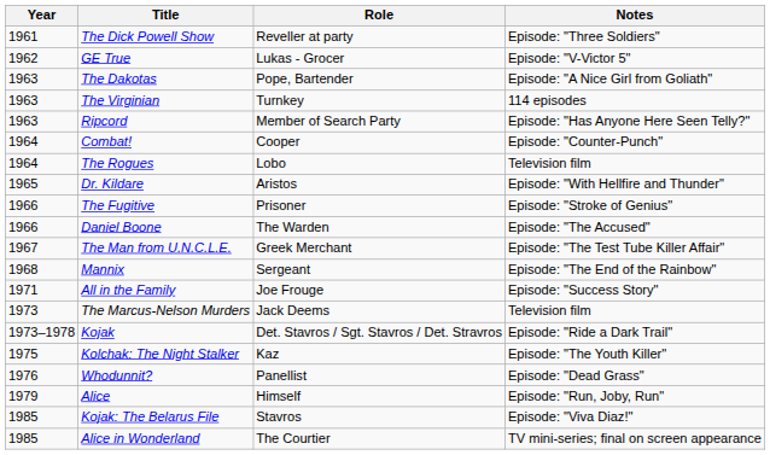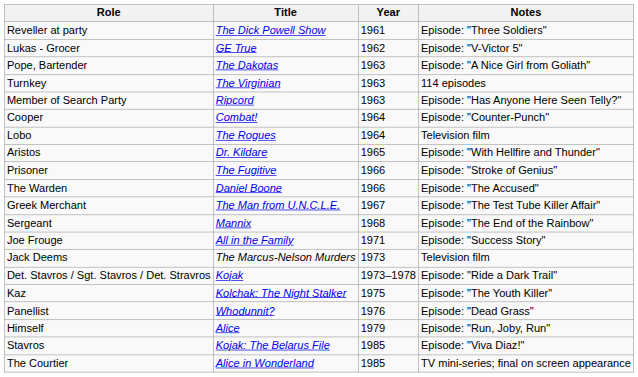 <table class="wikitable sortable">
 <tr>
+<th>Role</th>
+<th>Title</th>
 <th>Year</th>
-<th>Title</th>
-<th>Role</th>
 <th class="unsortable">Notes</th>
 </tr>
 <tr>
+<td>Reveller at party</td>
+<td><em><a href='#'>The Dick Powell Show</a></em></td>
 <td>1961</td>
-<td><em><a href='#'>The Dick Powell Show</a></em></td>
-<td>Reveller at party</td>
 <td>Episode: "Three Soldiers"</td>
 </tr>
 <tr>
+<td>Lukas - Grocer</td>
+<td><em><a href='#'>GE True</a></em></td>
 <td>1962</td>
-<td><em><a href='#'>GE True</a></em></td>
-<td>Lukas - Grocer</td>
 <td>Episode: "V-Victor 5"</td>
 </tr>
 <tr>
+<td>Pope, Bartender</td>
+<td><em><a href='#'>The Dakotas</a></em></td>
 <td>1963</td>
-<td><em><a href='#'>The Dakotas</a></em></td>
-<td>Pope, Bartender</td>
 <td>Episode: "A Nice Girl from Goliath"</td>
 </tr>
 <tr>
+<td>Turnkey</td>
+<td><em><a href='#'>The Virginian</a></em></td>
 <td>1963</td>
-<td><em><a href='#'>The Virginian</a></em></td>
-<td>Turnkey</td>
 <td>114 episodes</td>
 </tr>
 <tr>
+<td>Member of Search Party</td>
+<td><em><a href='#'>Ripcord</a></em></td>
 <td>1963</td>
-<td><em><a href='#'>Ripcord</a></em></td>
-<td>Member of Search Party</td>
 <td>Episode: "Has Anyone Here Seen Telly?"</td>
 </tr>
 <tr>
+<td>Cooper</td>
+<td><em><a href='#'>Combat!</a></em></td>
 <td>1964</td>
-<td><em><a href='#'>Combat!</a></em></td>
-<td>Cooper</td>
 <td>Episode: "Counter-Punch"</td>
 </tr>
 <tr>
+<td>Lobo</td>
+<td><em><a href='#'>The Rogues</a></em></td>
 <td>1964</td>
-<td><em><a href='#'>The Rogues</a></em></td>
-<td>Lobo</td>
 <td>Television film</td>
 </tr>
 <tr>
+<td>Aristos</td>
+<td><em><a href='#'>Dr. Kildare</a></em></td>
 <td>1965</td>
-<td><em><a href='#'>Dr. Kildare</a></em></td>
-<td>Aristos</td>
 <td>Episode: "With Hellfire and Thunder"</td>
 </tr>
 <tr>
+<td>Prisoner</td>
+<td><em><a href='#'>The Fugitive</a></em></td>
 <td>1966</td>
-<td><em><a href='#'>The Fugitive</a></em></td>
-<td>Prisoner</td>
 <td>Episode: "Stroke of Genius"</td>
 </tr>
 <tr>
+<td>The Warden</td>
+<td><em><a href='#'>Daniel Boone</a></em></td>
 <td>1966</td>
-<td><em><a href='#'>Daniel Boone</a></em></td>
-<td>The Warden</td>
 <td>Episode: "The Accused"</td>
 </tr>
 <tr>
+<td>Greek Merchant</td>
+<td><em><a href='#'>The Man from U.N.C.L.E.</a></em></td>
 <td>1967</td>
-<td><em><a href='#'>The Man from U.N.C.L.E.</a></em></td>
-<td>Greek Merchant</td>
 <td>Episode: "The Test Tube Killer Affair"</td>
 </tr>
 <tr>
+<td>Sergeant</td>
+<td><em><a href='#'>Mannix</a></em></td>
 <td>1968</td>
-<td><em><a href='#'>Mannix</a></em></td>
-<td>Sergeant</td>
 <td>Episode: "The End of the Rainbow"</td>
 </tr>
 <tr>
+<td>Joe Frouge</td>
+<td><em><a href='#'>All in the Family</a></em></td>
 <td>1971</td>
-<td><em><a href='#'>All in the Family</a></em></td>
-<td>Joe Frouge</td>
 <td>Episode: "Success Story"</td>
 </tr>
 <tr>
+<td>Jack Deems</td>
+<td><em>The Marcus-Nelson Murders</em></td>
 <td>1973</td>
-<td><em>The Marcus-Nelson Murders</em></td>
-<td>Jack Deems</td>
 <td>Television film</td>
 </tr>
 <tr>
+<td>Det. Stavros / Sgt. Stavros / Det. Stravros</td>
+<td><em><a href='#'>Kojak</a></em></td>
 <td>1973–1978</td>
-<td><em><a href='#'>Kojak</a></em></td>
-<td>Det. Stavros / Sgt. Stavros / Det. Stravros</td>
 <td>Episode: "Ride a Dark Trail"</td>
 </tr>
 <tr>
+<td>Kaz</td>
+<td><em><a href='#'>Kolchak: The Night Stalker</a></em></td>
 <td>1975</td>
-<td><em><a href='#'>Kolchak: The Night Stalker</a></em></td>
-<td>Kaz</td>
 <td>Episode: "The Youth Killer"</td>
 </tr>
 <tr>
+<td>Panellist</td>
+<td><em><a href='#'>Whodunnit?</a></em></td>
 <td>1976</td>
-<td><em><a href='#'>Whodunnit?</a></em></td>
-<td>Panellist</td>
 <td>Episode: "Dead Grass"</td>
 </tr>
 <tr>
+<td>Himself</td>
+<td><em><a href='#'>Alice</a></em></td>
 <td>1979</td>
-<td><em><a href='#'>Alice</a></em></td>
-<td>Himself</td>
 <td>Episode: "Run, Joby, Run"</td>
 </tr>
 <tr>
+<td>Stavros</td>
+<td><em><a href='#'>Kojak: The Belarus File</a></em></td>
 <td>1985</td>
-<td><em><a href='#'>Kojak: The Belarus File</a></em></td>
-<td>Stavros</td>
 <td>Episode: "Viva Diaz!"</td>
 </tr>
 <tr>
+<td>The Courtier</td>
+<td><em><a href='#'>Alice in Wonderland</a></em></td>
 <td>1985</td>
-<td><em><a href='#'>Alice in Wonderland</a></em></td>
-<td>The Courtier</td>
 <td>TV mini-series; final on screen appearance</td>
 </tr>
 </table>
